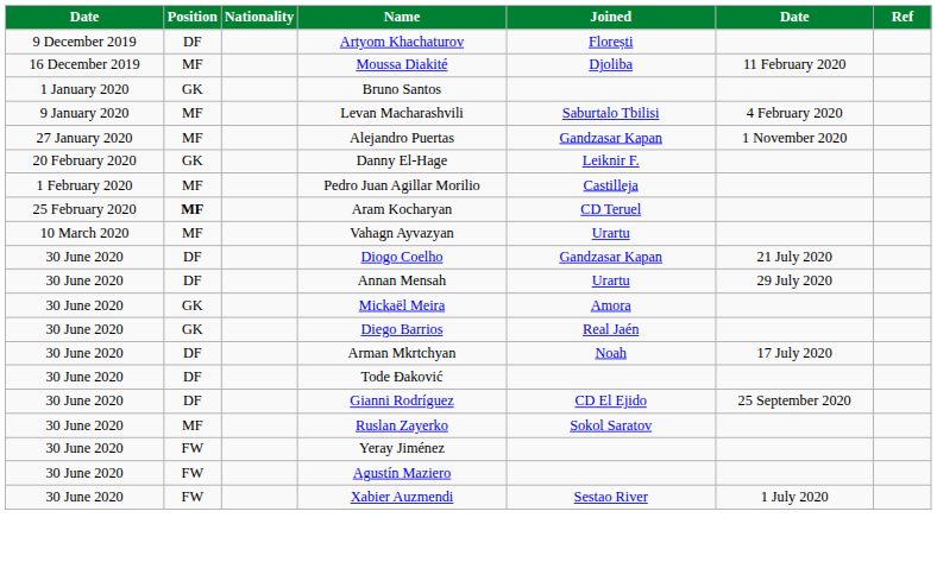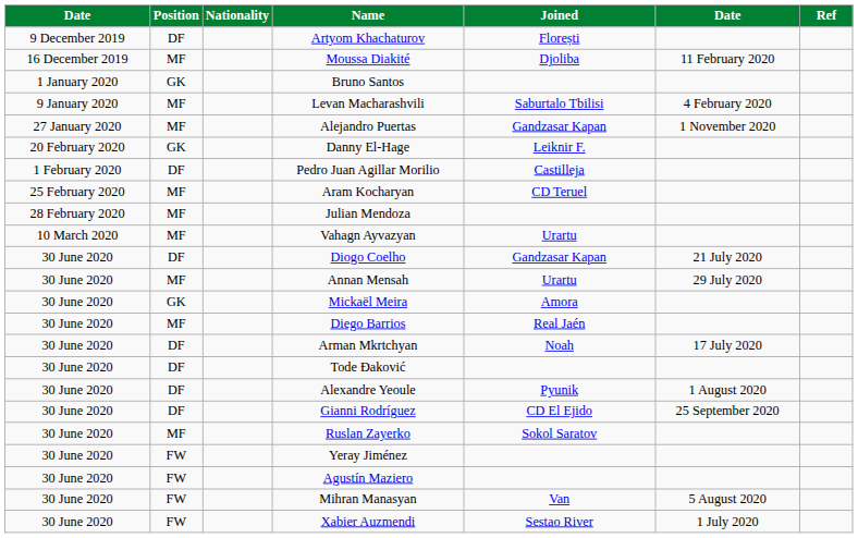 <table class="wikitable"  style="text-align:center; font-size:90%; ">
 <tr>
 <th style="background:#008033; color:white; width:150px;">Date</th>
 <th style="background:#008033; color:white; width:50px;">Position</th>
 <th style="background:#008033; color:white; width:50px;">Nationality</th>
 <th style="background:#008033; color:white; width:200px;">Name</th>
 <th style="background:#008033; color:white; width:200px;">Joined</th>
 <th style="background:#008033; color:white; width:150px;">Date</th>
 <th style="background:#008033; color:white; width:50px;">Ref</th>
 </tr>
 <tr>
 <td>9 December 2019</td>
 <td>DF</td>
 <td></td>
 <td><a href='#'>Artyom Khachaturov</a></td>
 <td><a href='#'>Florești</a></td>
 <td></td>
 <td></td>
 </tr>
 <tr>
 <td>16 December 2019</td>
 <td>MF</td>
 <td></td>
 <td><a href='#'>Moussa Diakité</a></td>
 <td><a href='#'>Djoliba</a></td>
 <td>11 February 2020</td>
 <td></td>
 </tr>
 <tr>
 <td>1 January 2020</td>
 <td>GK</td>
 <td></td>
 <td>Bruno Santos</td>
 <td></td>
 <td></td>
 <td></td>
 </tr>
 <tr>
 <td>9 January 2020</td>
 <td>MF</td>
 <td></td>
 <td>Levan Macharashvili</td>
 <td><a href='#'>Saburtalo Tbilisi</a></td>
 <td>4 February 2020</td>
 <td></td>
 </tr>
 <tr>
 <td>27 January 2020</td>
 <td>MF</td>
 <td></td>
 <td>Alejandro Puertas</td>
 <td><a href='#'>Gandzasar Kapan</a></td>
 <td>1 November 2020</td>
 <td></td>
 </tr>
 <tr>
 <td>20 February 2020</td>
 <td>GK</td>
 <td></td>
 <td>Danny El-Hage</td>
 <td><a href='#'>Leiknir F.</a></td>
 <td></td>
 <td></td>
 </tr>
 <tr>
 <td>1 February 2020</td>
-<td>MF</td>
+<td>DF</td>
 <td></td>
 <td>Pedro Juan Agillar Morilio</td>
 <td><a href='#'>Castilleja</a></td>
 <td></td>
 <td></td>
 </tr>
 <tr>
 <td>25 February 2020</td>
-<td><strong>MF</strong></td>
+<td>MF</td>
 <td></td>
 <td>Aram Kocharyan</td>
 <td><a href='#'>CD Teruel</a></td>
+<td></td>
+<td></td>
+</tr>
+<tr>
+<td>28 February 2020</td>
+<td>MF</td>
+<td></td>
+<td>Julian Mendoza</td>
+<td></td>
 <td></td>
 <td></td>
 </tr>
 <tr>
 <td>10 March 2020</td>
 <td>MF</td>
 <td></td>
 <td>Vahagn Ayvazyan</td>
 <td><a href='#'>Urartu</a></td>
 <td></td>
 <td></td>
 </tr>
 <tr>
 <td>30 June 2020</td>
 <td>DF</td>
 <td></td>
 <td><a href='#'>Diogo Coelho</a></td>
 <td><a href='#'>Gandzasar Kapan</a></td>
 <td>21 July 2020</td>
 <td></td>
 </tr>
 <tr>
 <td>30 June 2020</td>
-<td>DF</td>
+<td>MF</td>
 <td></td>
 <td>Annan Mensah</td>
 <td><a href='#'>Urartu</a></td>
 <td>29 July 2020</td>
 <td></td>
 </tr>
 <tr>
 <td>30 June 2020</td>
 <td>GK</td>
 <td></td>
 <td><a href='#'>Mickaël Meira</a></td>
 <td><a href='#'>Amora</a></td>
 <td></td>
 <td></td>
 </tr>
 <tr>
 <td>30 June 2020</td>
-<td>GK</td>
+<td>MF</td>
 <td></td>
 <td><a href='#'>Diego Barrios</a></td>
 <td><a href='#'>Real Jaén</a></td>
 <td></td>
 <td></td>
 </tr>
 <tr>
 <td>30 June 2020</td>
 <td>DF</td>
 <td></td>
 <td>Arman Mkrtchyan</td>
 <td><a href='#'>Noah</a></td>
 <td>17 July 2020</td>
 <td></td>
 </tr>
 <tr>
 <td>30 June 2020</td>
 <td>DF</td>
 <td></td>
 <td>Tode Đaković</td>
 <td></td>
 <td></td>
+<td></td>
+</tr>
+<tr>
+<td>30 June 2020</td>
+<td>DF</td>
+<td></td>
+<td>Alexandre Yeoule</td>
+<td><a href='#'>Pyunik</a></td>
+<td>1 August 2020</td>
 <td></td>
 </tr>
 <tr>
 <td>30 June 2020</td>
 <td>DF</td>
 <td></td>
 <td><a href='#'>Gianni Rodríguez</a></td>
 <td><a href='#'>CD El Ejido</a></td>
 <td>25 September 2020</td>
 <td></td>
 </tr>
 <tr>
 <td>30 June 2020</td>
 <td>MF</td>
 <td></td>
 <td><a href='#'>Ruslan Zayerko</a></td>
 <td><a href='#'>Sokol Saratov</a></td>
 <td></td>
 <td></td>
 </tr>
 <tr>
 <td>30 June 2020</td>
 <td>FW</td>
 <td></td>
 <td>Yeray Jiménez</td>
 <td></td>
 <td></td>
 <td></td>
 </tr>
 <tr>
 <td>30 June 2020</td>
 <td>FW</td>
 <td></td>
 <td><a href='#'>Agustín Maziero</a></td>
 <td></td>
 <td></td>
 <td></td>
 </tr>
 <tr>
 <td>30 June 2020</td>
 <td>FW</td>
 <td></td>
+<td>Mihran Manasyan</td>
+<td><a href='#'>Van</a></td>
+<td>5 August 2020</td>
+<td></td>
+</tr>
+<tr>
+<td>30 June 2020</td>
+<td>FW</td>
+<td></td>
 <td><a href='#'>Xabier Auzmendi</a></td>
 <td><a href='#'>Sestao River</a></td>
 <td>1 July 2020</td>
 <td></td>
 </tr>
 </table>
